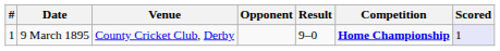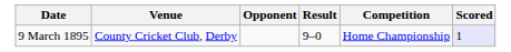 <table class="wikitable collapsible" style="font-size:85%; text-align:left; margin:auto;">
 <tr>
-<th>#</th>
 <th>Date</th>
 <th>Venue</th>
 <th>Opponent</th>
 <th>Result</th>
 <th>Competition</th>
 <th>Scored</th>
 </tr>
 <tr>
-<td>1</td>
 <td>9 March 1895</td>
 <td><a href='#'>County Cricket Club</a>, <a href='#'>Derby</a></td>
 <td></td>
 <td>9–0</td>
-<td><strong><a href='#'>Home Championship</a></strong></td>
+<td><a href='#'>Home Championship</a></td>
 <td style="background: lavender;">1</td>
 </tr>
 </table>
